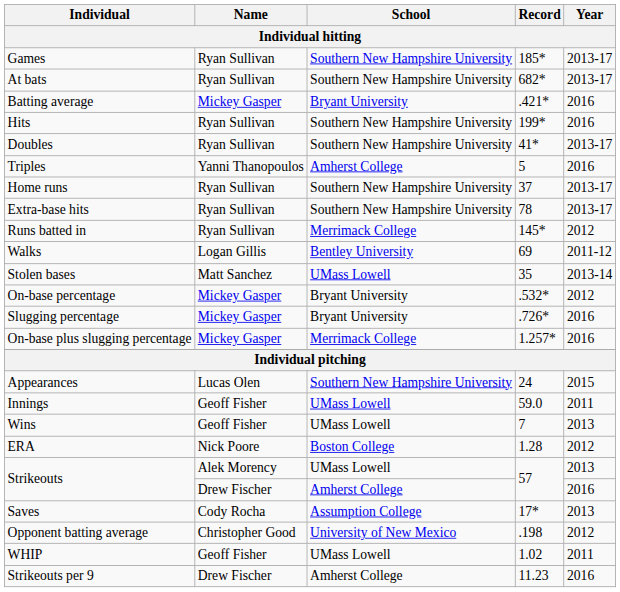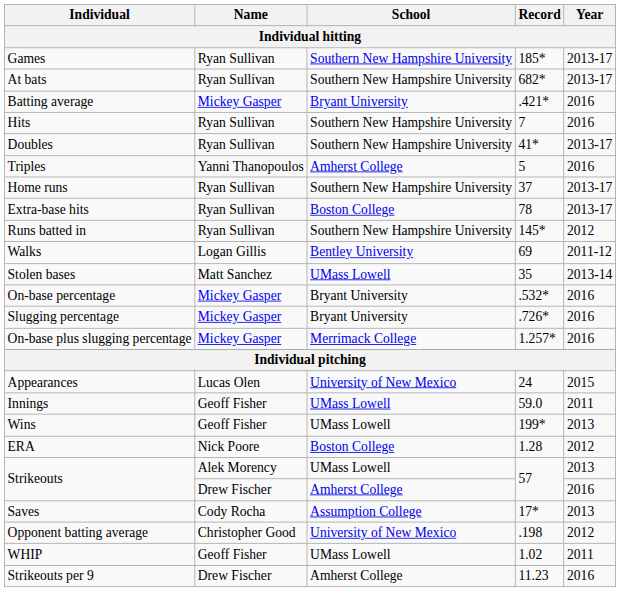 <table class="wikitable">
 <tr>
 <th>Individual</th>
 <th>Name</th>
 <th>School</th>
 <th>Record</th>
 <th>Year</th>
 </tr>
 <tr>
 <th colspan="5">Individual hitting</th>
 </tr>
 <tr>
 <td>Games</td>
 <td>Ryan Sullivan</td>
 <td><a href='#'>Southern New Hampshire University</a></td>
 <td>185*</td>
 <td>2013-17</td>
 </tr>
 <tr>
 <td>At bats</td>
 <td>Ryan Sullivan</td>
 <td>Southern New Hampshire University</td>
 <td>682*</td>
 <td>2013-17</td>
 </tr>
 <tr>
 <td>Batting average</td>
 <td><a href='#'>Mickey Gasper</a></td>
 <td><a href='#'>Bryant University</a></td>
 <td>.421*</td>
 <td>2016</td>
 </tr>
 <tr>
 <td>Hits</td>
 <td>Ryan Sullivan</td>
 <td>Southern New Hampshire University</td>
-<td>199*</td>
+<td>7</td>
 <td>2016</td>
 </tr>
 <tr>
 <td>Doubles</td>
 <td>Ryan Sullivan</td>
 <td>Southern New Hampshire University</td>
 <td>41*</td>
 <td>2013-17</td>
 </tr>
 <tr>
 <td>Triples</td>
 <td>Yanni Thanopoulos</td>
 <td><a href='#'>Amherst College</a></td>
 <td>5</td>
 <td>2016</td>
 </tr>
 <tr>
 <td>Home runs</td>
 <td>Ryan Sullivan</td>
 <td>Southern New Hampshire University</td>
 <td>37</td>
 <td>2013-17</td>
 </tr>
 <tr>
 <td>Extra-base hits</td>
 <td>Ryan Sullivan</td>
-<td>Southern New Hampshire University</td>
+<td><a href='#'>Boston College</a></td>
 <td>78</td>
 <td>2013-17</td>
 </tr>
 <tr>
 <td>Runs batted in</td>
 <td>Ryan Sullivan</td>
-<td><a href='#'>Merrimack College</a></td>
+<td>Southern New Hampshire University</td>
 <td>145*</td>
 <td>2012</td>
 </tr>
 <tr>
 <td>Walks</td>
 <td>Logan Gillis</td>
 <td><a href='#'>Bentley University</a></td>
 <td>69</td>
 <td>2011-12</td>
 </tr>
 <tr>
 <td>Stolen bases</td>
 <td>Matt Sanchez</td>
 <td><a href='#'>UMass Lowell</a></td>
 <td>35</td>
 <td>2013-14</td>
 </tr>
 <tr>
 <td>On-base percentage</td>
 <td><a href='#'>Mickey Gasper</a></td>
 <td>Bryant University</td>
 <td>.532*</td>
-<td>2012</td>
+<td>2016</td>
 </tr>
 <tr>
 <td>Slugging percentage</td>
 <td><a href='#'>Mickey Gasper</a></td>
 <td>Bryant University</td>
 <td>.726*</td>
 <td>2016</td>
 </tr>
 <tr>
 <td>On-base plus slugging percentage</td>
 <td><a href='#'>Mickey Gasper</a></td>
 <td><a href='#'>Merrimack College</a></td>
 <td>1.257*</td>
 <td>2016</td>
 </tr>
 <tr>
 </tr>
 <tr>
 <th colspan="5">Individual pitching</th>
 </tr>
 <tr>
 <td>Appearances</td>
 <td>Lucas Olen</td>
-<td><a href='#'>Southern New Hampshire University</a></td>
+<td><a href='#'>University of New Mexico</a></td>
 <td>24</td>
 <td>2015</td>
 </tr>
 <tr>
 <td>Innings</td>
 <td>Geoff Fisher</td>
 <td><a href='#'>UMass Lowell</a></td>
 <td>59.0</td>
 <td>2011</td>
 </tr>
 <tr>
 <td>Wins</td>
 <td>Geoff Fisher</td>
 <td>UMass Lowell</td>
-<td>7</td>
+<td>199*</td>
 <td>2013</td>
 </tr>
 <tr>
 <td>ERA</td>
 <td>Nick Poore</td>
 <td><a href='#'>Boston College</a></td>
 <td>1.28</td>
 <td>2012</td>
 </tr>
 <tr>
 <td ROWSPAN = 2>Strikeouts</td>
 <td>Alek Morency</td>
 <td>UMass Lowell</td>
 <td ROWSPAN = 2>57</td>
 <td>2013</td>
 </tr>
 <tr>
 <td>Drew Fischer</td>
 <td><a href='#'>Amherst College</a></td>
 <td>2016</td>
 </tr>
 <tr>
 <td>Saves</td>
 <td>Cody Rocha</td>
 <td><a href='#'>Assumption College</a></td>
 <td>17*</td>
 <td>2013</td>
 </tr>
 <tr>
 <td>Opponent batting average</td>
 <td>Christopher Good</td>
 <td><a href='#'>University of New Mexico</a></td>
 <td>.198</td>
 <td>2012</td>
 </tr>
 <tr>
 <td>WHIP</td>
 <td>Geoff Fisher</td>
 <td>UMass Lowell</td>
 <td>1.02</td>
 <td>2011</td>
 </tr>
 <tr>
 <td>Strikeouts per 9</td>
 <td>Drew Fischer</td>
 <td>Amherst College</td>
 <td>11.23</td>
 <td>2016</td>
 </tr>
 </table>
